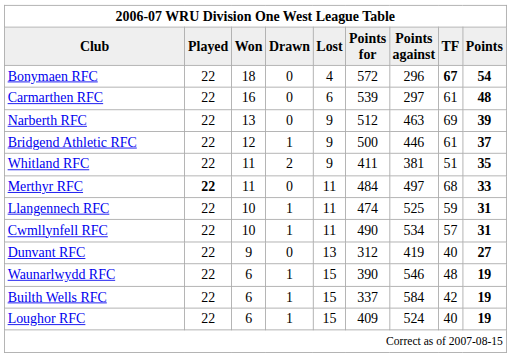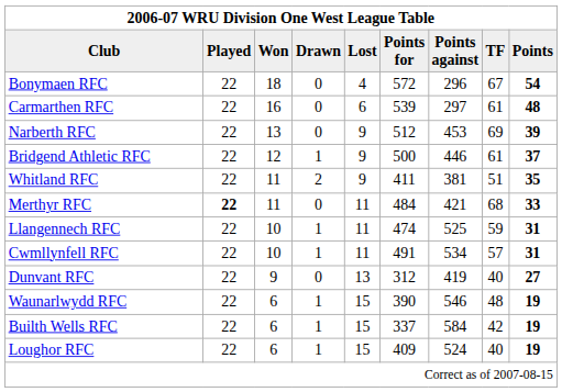 <table class="wikitable" style="float:left; margin-right:15px; text-align: center;">
 <tr>
 <td colspan="10" style="background:#fff;" cellpadding="0" cellspacing="0"><strong>2006-07 WRU Division One West League Table</strong></td>
 </tr>
 <tr>
 <th style="background:#efefef; width:200px;">Club</th>
 <th style="background:#efefef; width:20px;">Played</th>
 <th style="background:#efefef; width:20px;">Won</th>
 <th style="background:#efefef; width:20px;">Drawn</th>
 <th style="background:#efefef; width:20px;">Lost</th>
 <th style="background:#efefef; width:20px;">Points for</th>
 <th style="background:#efefef; width:20px;">Points against</th>
 <th style="background:#efefef; width:20px;">TF</th>
 <th style="background:#efefef; width:20px;">Points</th>
 </tr>
 <tr style="background:#fff; text-align:center;">
 <td align=left><a href='#'>Bonymaen RFC</a></td>
 <td>22</td>
 <td>18</td>
 <td>0</td>
 <td>4</td>
 <td>572</td>
 <td>296</td>
-<td><strong>67</strong></td>
+<td>67</td>
 <td><strong>54</strong></td>
 </tr>
 <tr style="background:#fff; text-align:center;">
 <td align=left><a href='#'>Carmarthen RFC</a></td>
 <td>22</td>
 <td>16</td>
 <td>0</td>
 <td>6</td>
 <td>539</td>
 <td>297</td>
 <td>61</td>
 <td><strong>48</strong></td>
 </tr>
 <tr style="background:#fff; text-align:center;">
 <td align=left><a href='#'>Narberth RFC</a></td>
 <td>22</td>
 <td>13</td>
 <td>0</td>
 <td>9</td>
 <td>512</td>
-<td>463</td>
+<td>453</td>
 <td>69</td>
 <td><strong>39</strong></td>
 </tr>
 <tr style="background:#fff; text-align:center;">
 <td align=left><a href='#'>Bridgend Athletic RFC</a></td>
 <td>22</td>
 <td>12</td>
 <td>1</td>
 <td>9</td>
 <td>500</td>
 <td>446</td>
 <td>61</td>
 <td><strong>37</strong></td>
 </tr>
 <tr style="background:#fff; text-align:center;">
 <td align=left><a href='#'>Whitland RFC</a></td>
 <td>22</td>
 <td>11</td>
 <td>2</td>
 <td>9</td>
 <td>411</td>
 <td>381</td>
 <td>51</td>
 <td><strong>35</strong></td>
 </tr>
 <tr style="background:#fff; text-align:center;">
 <td align=left><a href='#'>Merthyr RFC</a></td>
 <td><strong>22</strong></td>
 <td>11</td>
 <td>0</td>
 <td>11</td>
 <td>484</td>
-<td>497</td>
+<td>421</td>
 <td>68</td>
 <td><strong>33</strong></td>
 </tr>
 <tr style="background:#fff; text-align:center;">
 <td align=left><a href='#'>Llangennech RFC</a></td>
 <td>22</td>
 <td>10</td>
 <td>1</td>
 <td>11</td>
 <td>474</td>
 <td>525</td>
 <td>59</td>
 <td><strong>31</strong></td>
 </tr>
 <tr style="background:#fff; text-align:center;">
 <td align=left><a href='#'>Cwmllynfell RFC</a></td>
 <td>22</td>
 <td>10</td>
 <td>1</td>
 <td>11</td>
-<td>490</td>
+<td>491</td>
 <td>534</td>
 <td>57</td>
 <td><strong>31</strong></td>
 </tr>
 <tr style="background:#fff; text-align:center;">
 <td align=left><a href='#'>Dunvant RFC</a></td>
 <td>22</td>
 <td>9</td>
 <td>0</td>
 <td>13</td>
 <td>312</td>
 <td>419</td>
 <td>40</td>
 <td><strong>27</strong></td>
 </tr>
 <tr style="background:#fff; text-align:center;">
 <td align=left><a href='#'>Waunarlwydd RFC</a></td>
 <td>22</td>
 <td>6</td>
 <td>1</td>
 <td>15</td>
 <td>390</td>
 <td>546</td>
 <td>48</td>
 <td><strong>19</strong></td>
 </tr>
 <tr style="background:#fff; text-align:center;">
 <td align=left><a href='#'>Builth Wells RFC</a></td>
 <td>22</td>
 <td>6</td>
 <td>1</td>
 <td>15</td>
 <td>337</td>
 <td>584</td>
 <td>42</td>
 <td><strong>19</strong></td>
 </tr>
 <tr style="background:#fff; text-align:center;">
 <td align=left><a href='#'>Loughor RFC</a></td>
 <td>22</td>
 <td>6</td>
 <td>1</td>
 <td>15</td>
 <td>409</td>
 <td>524</td>
 <td>40</td>
 <td><strong>19</strong></td>
 </tr>
 <tr>
 <td colspan="10"  style="text-align:right; background:#fff;" cellpadding="0" cellspacing="0"><small>Correct as of 2007-08-15</small></td>
 </tr>
 </table>
